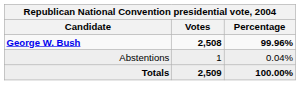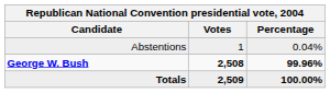 <table class="wikitable" style="font-size:95%;">
 <tr>
 <th colspan="3">Republican National Convention presidential vote, 2004</th>
 </tr>
 <tr>
 <th style="width: 17em">Candidate</th>
 <th style="width: 5em">Votes</th>
 <th style="width: 7em">Percentage</th>
 </tr>
+<tr style="background:#eee; text-align:right;">
+<td>Abstentions</td>
+<td>1</td>
+<td>0.04%</td>
+</tr>
 <tr>
 <td><strong><a href='#'>George W. Bush</a></strong></td>
 <td style="text-align:right;"><strong>2,508</strong></td>
 <td style="text-align:right;"><strong>99.96%</strong></td>
-</tr>
-<tr style="background:#eee; text-align:right;">
-<td>Abstentions</td>
-<td>1</td>
-<td>0.04%</td>
 </tr>
 <tr style="background:#eee; text-align:right;">
 <td><strong>Totals</strong></td>
 <td><strong>2,509</strong></td>
 <td><strong>100.00%</strong></td>
 </tr>
 </table>
